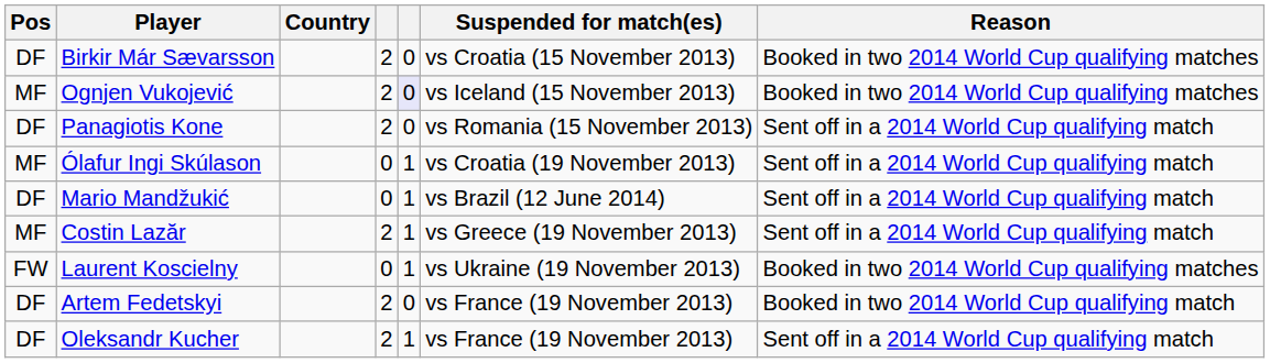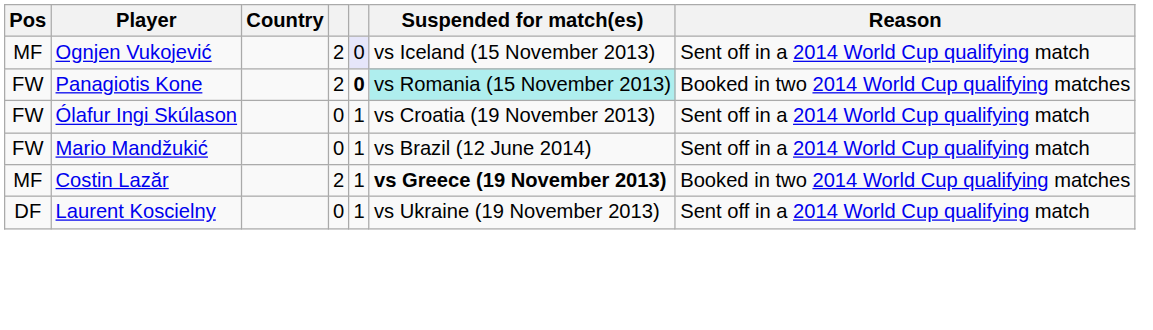 <table class="wikitable sortable" style="text-align: center;">
 <tr>
 <th>Pos</th>
 <th>Player</th>
 <th>Country</th>
 <th></th>
 <th></th>
 <th>Suspended for match(es)</th>
 <th>Reason</th>
 </tr>
 <tr>
-<td>DF</td>
-<td align="left"><a href='#'>Birkir Már Sævarsson</a></td>
-<td align="left"></td>
-<td>2</td>
-<td>0</td>
-<td align="left">vs Croatia (15 November 2013)</td>
-<td align="left">Booked in two <a href='#'>2014 World Cup qualifying</a> matches</td>
-</tr>
-<tr>
 <td>MF</td>
 <td align="left"><a href='#'>Ognjen Vukojević</a></td>
 <td align="left"></td>
 <td>2</td>
 <td style="background: lavender;">0</td>
 <td align="left">vs Iceland (15 November 2013)</td>
+<td align="left">Sent off in a <a href='#'>2014 World Cup qualifying</a> match</td>
+</tr>
+<tr>
+<td>FW</td>
+<td align="left"><a href='#'>Panagiotis Kone</a></td>
+<td align="left"></td>
+<td>2</td>
+<td><strong>0</strong></td>
+<td align="left" style="background: paleturquoise;">vs Romania (15 November 2013)</td>
 <td align="left">Booked in two <a href='#'>2014 World Cup qualifying</a> matches</td>
 </tr>
 <tr>
-<td>DF</td>
-<td align="left"><a href='#'>Panagiotis Kone</a></td>
-<td align="left"></td>
-<td>2</td>
-<td>0</td>
-<td align="left">vs Romania (15 November 2013)</td>
-<td align="left">Sent off in a <a href='#'>2014 World Cup qualifying</a> match</td>
-</tr>
-<tr>
-<td>MF</td>
+<td>FW</td>
 <td align="left"><a href='#'>Ólafur Ingi Skúlason</a></td>
 <td align="left"></td>
 <td>0</td>
 <td>1</td>
 <td align="left">vs Croatia (19 November 2013)</td>
 <td align="left">Sent off in a <a href='#'>2014 World Cup qualifying</a> match</td>
 </tr>
 <tr>
-<td>DF</td>
+<td>FW</td>
 <td align="left"><a href='#'>Mario Mandžukić</a></td>
 <td align="left"></td>
 <td>0</td>
 <td>1</td>
 <td align="left">vs Brazil (12 June 2014)</td>
 <td align="left">Sent off in a <a href='#'>2014 World Cup qualifying</a> match</td>
 </tr>
 <tr>
 <td>MF</td>
 <td align="left"><a href='#'>Costin Lazăr</a></td>
 <td align="left"></td>
 <td>2</td>
 <td>1</td>
-<td align="left">vs Greece (19 November 2013)</td>
-<td align="left">Sent off in a <a href='#'>2014 World Cup qualifying</a> match</td>
+<td align="left"><strong>vs Greece (19 November 2013)</strong></td>
+<td align="left">Booked in two <a href='#'>2014 World Cup qualifying</a> matches</td>
 </tr>
 <tr>
-<td>FW</td>
+<td>DF</td>
 <td align="left"><a href='#'>Laurent Koscielny</a></td>
 <td align="left"></td>
 <td>0</td>
 <td>1</td>
 <td align="left">vs Ukraine (19 November 2013)</td>
-<td align="left">Booked in two <a href='#'>2014 World Cup qualifying</a> matches</td>
-</tr>
-<tr>
-<td>DF</td>
-<td align="left"><a href='#'>Artem Fedetskyi</a></td>
-<td align="left"></td>
-<td>2</td>
-<td>0</td>
-<td align="left">vs France (19 November 2013)</td>
-<td align="left">Booked in two <a href='#'>2014 World Cup qualifying</a> match</td>
-</tr>
-<tr>
-<td>DF</td>
-<td align="left"><a href='#'>Oleksandr Kucher</a></td>
-<td align="left"></td>
-<td>2</td>
-<td>1</td>
-<td align="left">vs France (19 November 2013)</td>
 <td align="left">Sent off in a <a href='#'>2014 World Cup qualifying</a> match</td>
 </tr>
 </table>
